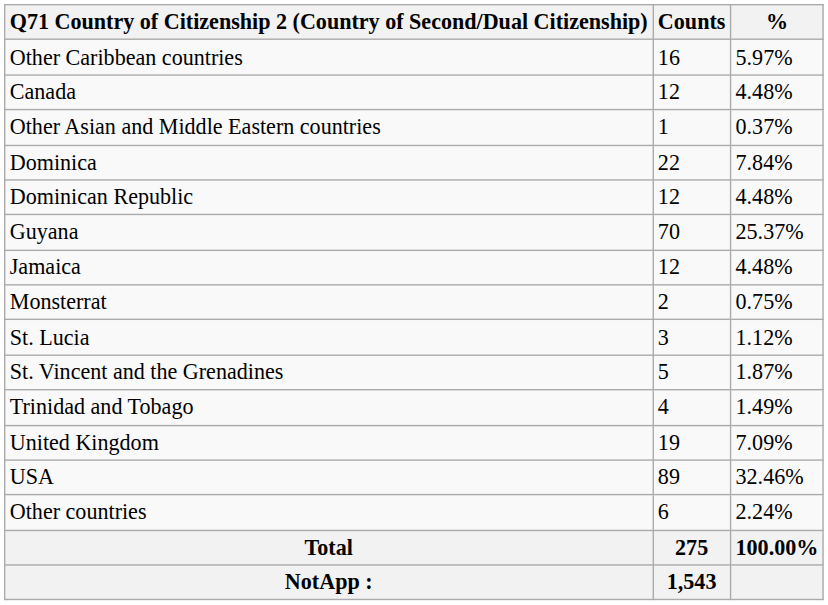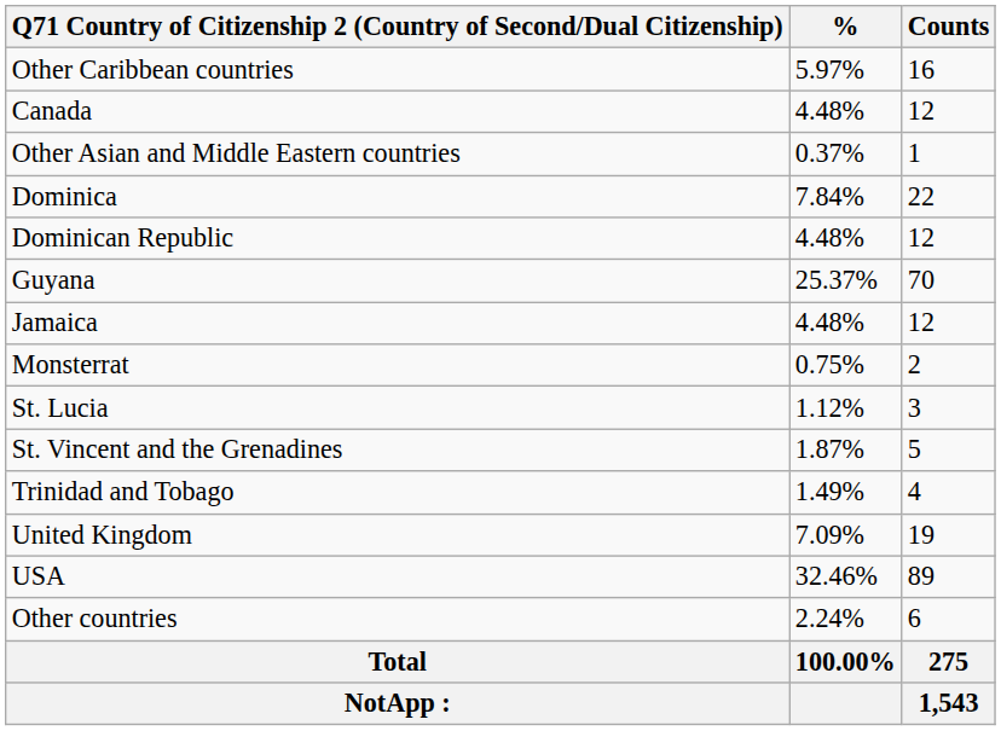 <table class="wikitable sortable">
 <tr>
 <th>Q71 Country of Citizenship 2 (Country of Second/Dual Citizenship)</th>
+<th>%</th>
 <th>Counts</th>
-<th>%</th>
 </tr>
 <tr>
 <td>Other Caribbean countries</td>
+<td>5.97%</td>
 <td>16</td>
-<td>5.97%</td>
 </tr>
 <tr>
 <td>Canada</td>
+<td>4.48%</td>
 <td>12</td>
-<td>4.48%</td>
 </tr>
 <tr>
 <td>Other Asian and Middle Eastern countries</td>
+<td>0.37%</td>
 <td>1</td>
-<td>0.37%</td>
 </tr>
 <tr>
 <td>Dominica</td>
+<td>7.84%</td>
 <td>22</td>
-<td>7.84%</td>
 </tr>
 <tr>
 <td>Dominican Republic</td>
+<td>4.48%</td>
 <td>12</td>
-<td>4.48%</td>
 </tr>
 <tr>
 <td>Guyana</td>
+<td>25.37%</td>
 <td>70</td>
-<td>25.37%</td>
 </tr>
 <tr>
 <td>Jamaica</td>
+<td>4.48%</td>
 <td>12</td>
-<td>4.48%</td>
 </tr>
 <tr>
 <td>Monsterrat</td>
+<td>0.75%</td>
 <td>2</td>
-<td>0.75%</td>
 </tr>
 <tr>
 <td>St. Lucia</td>
+<td>1.12%</td>
 <td>3</td>
-<td>1.12%</td>
 </tr>
 <tr>
 <td>St. Vincent and the Grenadines</td>
+<td>1.87%</td>
 <td>5</td>
-<td>1.87%</td>
 </tr>
 <tr>
 <td>Trinidad and Tobago</td>
+<td>1.49%</td>
 <td>4</td>
-<td>1.49%</td>
 </tr>
 <tr>
 <td>United Kingdom</td>
+<td>7.09%</td>
 <td>19</td>
-<td>7.09%</td>
 </tr>
 <tr>
 <td>USA</td>
+<td>32.46%</td>
 <td>89</td>
-<td>32.46%</td>
 </tr>
 <tr>
 <td>Other countries</td>
+<td>2.24%</td>
 <td>6</td>
-<td>2.24%</td>
 </tr>
 <tr>
 <th>Total</th>
+<th>100.00%</th>
 <th>275</th>
-<th>100.00%</th>
 </tr>
 <tr>
 <th>NotApp :</th>
+<th></th>
 <th>1,543</th>
-<th></th>
 </tr>
 </table>
